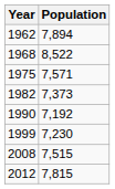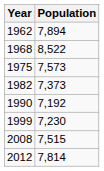 <table class="wikitable">
 <tr>
 <th>Year</th>
 <th>Population</th>
 </tr>
 <tr>
 <td>1962</td>
 <td>7,894</td>
 </tr>
 <tr>
 <td>1968</td>
 <td>8,522</td>
 </tr>
 <tr>
 <td>1975</td>
-<td>7,571</td>
+<td>7,573</td>
 </tr>
 <tr>
 <td>1982</td>
 <td>7,373</td>
 </tr>
 <tr>
 <td>1990</td>
 <td>7,192</td>
 </tr>
 <tr>
 <td>1999</td>
 <td>7,230</td>
 </tr>
 <tr>
 <td>2008</td>
 <td>7,515</td>
 </tr>
 <tr>
 <td>2012</td>
-<td>7,815</td>
+<td>7,814</td>
 </tr>
 </table>
